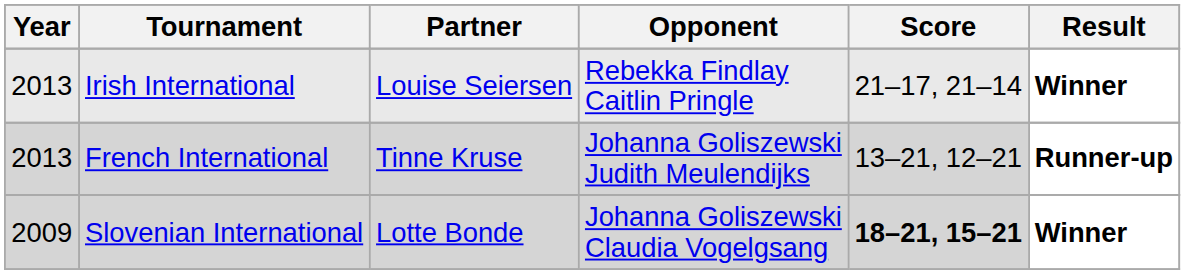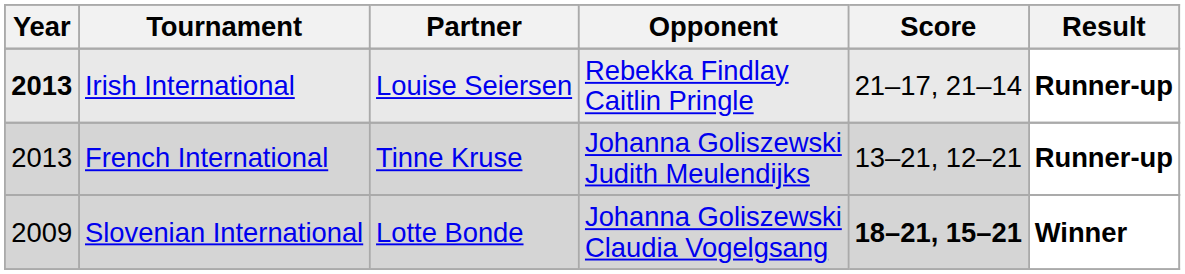 <table class="sortable wikitable" style="font-size: 90%;">
 <tr>
 <th>Year</th>
 <th>Tournament</th>
 <th>Partner</th>
 <th>Opponent</th>
 <th>Score</th>
 <th>Result</th>
 </tr>
 <tr>
 </tr>
 <tr style="background:#E9E9E9">
-<td align="center">2013</td>
+<td align="center"><strong>2013</strong></td>
 <td align="left"><a href='#'>Irish International</a></td>
 <td align="left"> <a href='#'>Louise Seiersen</a></td>
 <td align="left"> <a href='#'>Rebekka Findlay</a><br> <a href='#'>Caitlin Pringle</a></td>
 <td align="left">21–17, 21–14</td>
-<td style="text-align:left; background:white"> <strong>Winner</strong></td>
+<td style="text-align:left; background:white"> <strong>Runner-up</strong></td>
 </tr>
 <tr>
 </tr>
 <tr style="background:#D5D5D5">
 <td align="center">2013</td>
 <td align="left"><a href='#'>French International</a></td>
 <td align="left"> <a href='#'>Tinne Kruse</a></td>
 <td align="left"> <a href='#'>Johanna Goliszewski</a><br> <a href='#'>Judith Meulendijks</a></td>
 <td align="left">13–21, 12–21</td>
 <td style="text-align:left; background:white"> <strong>Runner-up</strong></td>
 </tr>
 <tr>
 </tr>
 <tr style="background:#D5D5D5">
 <td align="center">2009</td>
 <td align="left"><a href='#'>Slovenian International</a></td>
 <td align="left"> <a href='#'>Lotte Bonde</a></td>
 <td align="left"> <a href='#'>Johanna Goliszewski</a><br> <a href='#'>Claudia Vogelgsang</a></td>
 <td align="left"><strong>18–21, 15–21</strong></td>
 <td style="text-align:left; background:white"> <strong>Winner</strong></td>
 </tr>
 </table>
